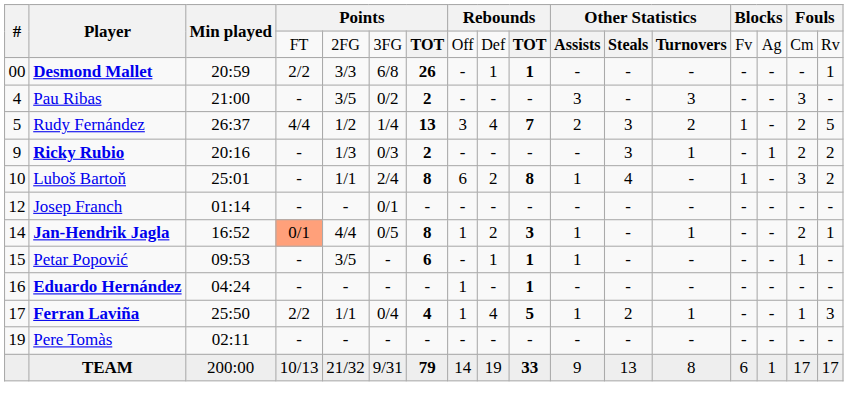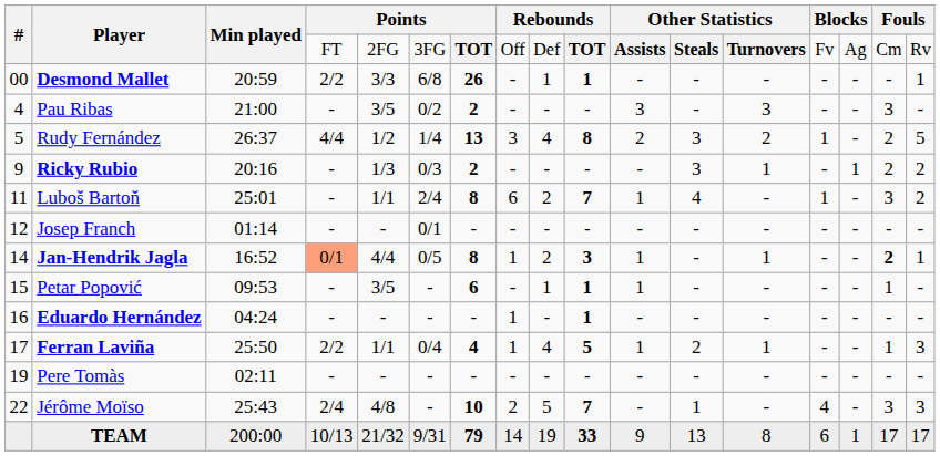 <table class="wikitable">
 <tr>
 <th rowspan="2">#</th>
 <th rowspan="2">Player</th>
 <th rowspan="2">Min played</th>
 <th colspan="4">Points</th>
 <th colspan="3">Rebounds</th>
 <th colspan="3">Other Statistics</th>
 <th colspan="2">Blocks</th>
 <th colspan="2">Fouls</th>
 </tr>
 <tr style="font-size: 95%">
 <td align=center>FT</td>
 <td align=center>2FG</td>
 <td align=center>3FG</td>
 <th align=center>TOT</th>
 <td align=center>Off</td>
 <td align=center>Def</td>
 <th align=center>TOT</th>
 <th align=center>Assists</th>
 <th align=center>Steals</th>
 <th align=center>Turnovers</th>
 <td align=center>Fv</td>
 <td align=center>Ag</td>
 <td align=center>Cm</td>
 <td align=center>Rv</td>
 </tr>
 <tr style="text-align:center;">
 <td>00</td>
 <td align=left><strong> <a href='#'>Desmond Mallet</a></strong></td>
 <td>20:59</td>
 <td>2/2</td>
 <td>3/3</td>
 <td>6/8</td>
 <td><strong>26</strong></td>
 <td>-</td>
 <td>1</td>
 <td><strong>1</strong></td>
 <td>-</td>
 <td>-</td>
 <td>-</td>
 <td>-</td>
 <td>-</td>
 <td>-</td>
 <td>1</td>
 </tr>
 <tr style="text-align:center;">
 <td>4</td>
 <td align=left> <a href='#'>Pau Ribas</a></td>
 <td>21:00</td>
 <td>-</td>
 <td>3/5</td>
 <td>0/2</td>
 <td><strong>2</strong></td>
 <td>-</td>
 <td>-</td>
 <td>-</td>
 <td>3</td>
 <td>-</td>
 <td>3</td>
 <td>-</td>
 <td>-</td>
 <td>3</td>
 <td>-</td>
 </tr>
 <tr style="text-align:center;">
 <td>5</td>
 <td align=left> <a href='#'>Rudy Fernández</a></td>
 <td>26:37</td>
 <td>4/4</td>
 <td>1/2</td>
 <td>1/4</td>
 <td><strong>13</strong></td>
 <td>3</td>
 <td>4</td>
-<td><strong>7</strong></td>
+<td><strong>8</strong></td>
 <td>2</td>
 <td>3</td>
 <td>2</td>
 <td>1</td>
 <td>-</td>
 <td>2</td>
 <td>5</td>
 </tr>
 <tr style="text-align:center;">
 <td>9</td>
 <td align=left><strong> <a href='#'>Ricky Rubio</a></strong></td>
 <td>20:16</td>
 <td>-</td>
 <td>1/3</td>
 <td>0/3</td>
 <td><strong>2</strong></td>
 <td>-</td>
 <td>-</td>
 <td>-</td>
 <td>-</td>
 <td>3</td>
 <td>1</td>
 <td>-</td>
 <td>1</td>
 <td>2</td>
 <td>2</td>
 </tr>
 <tr style="text-align:center;">
-<td>10</td>
+<td>11</td>
 <td align=left> <a href='#'>Luboš Bartoň</a></td>
 <td>25:01</td>
 <td>-</td>
 <td>1/1</td>
 <td>2/4</td>
 <td><strong>8</strong></td>
 <td>6</td>
 <td>2</td>
-<td><strong>8</strong></td>
+<td><strong>7</strong></td>
 <td>1</td>
 <td>4</td>
 <td>-</td>
 <td>1</td>
 <td>-</td>
 <td>3</td>
 <td>2</td>
 </tr>
 <tr style="text-align:center;">
 <td>12</td>
 <td align=left> <a href='#'>Josep Franch</a></td>
 <td>01:14</td>
 <td>-</td>
 <td>-</td>
 <td>0/1</td>
 <td>-</td>
 <td>-</td>
 <td>-</td>
 <td>-</td>
 <td>-</td>
 <td>-</td>
 <td>-</td>
 <td>-</td>
 <td>-</td>
 <td>-</td>
 <td>-</td>
 </tr>
 <tr style="text-align:center;">
 <td>14</td>
 <td align=left><strong> <a href='#'>Jan-Hendrik Jagla</a></strong></td>
 <td>16:52</td>
 <td style="background: lightsalmon;">0/1</td>
 <td>4/4</td>
 <td>0/5</td>
 <td><strong>8</strong></td>
 <td>1</td>
 <td>2</td>
 <td><strong>3</strong></td>
 <td>1</td>
 <td>-</td>
 <td>1</td>
 <td>-</td>
 <td>-</td>
-<td>2</td>
+<td><strong>2</strong></td>
 <td>1</td>
 </tr>
 <tr style="text-align:center;">
 <td>15</td>
 <td align=left> <a href='#'>Petar Popović</a></td>
 <td>09:53</td>
 <td>-</td>
 <td>3/5</td>
 <td>-</td>
 <td><strong>6</strong></td>
 <td>-</td>
 <td>1</td>
 <td><strong>1</strong></td>
 <td>1</td>
 <td>-</td>
 <td>-</td>
 <td>-</td>
 <td>-</td>
 <td>1</td>
 <td>-</td>
 </tr>
 <tr style="text-align:center;">
 <td>16</td>
 <td align=left><strong> <a href='#'>Eduardo Hernández</a></strong></td>
 <td>04:24</td>
 <td>-</td>
 <td>-</td>
 <td>-</td>
 <td>-</td>
 <td>1</td>
 <td>-</td>
 <td><strong>1</strong></td>
 <td>-</td>
 <td>-</td>
 <td>-</td>
 <td>-</td>
 <td>-</td>
 <td>-</td>
 <td>-</td>
 </tr>
 <tr style="text-align:center;">
 <td>17</td>
 <td align=left><strong> <a href='#'>Ferran Laviña</a></strong></td>
 <td>25:50</td>
 <td>2/2</td>
 <td>1/1</td>
 <td>0/4</td>
 <td><strong>4</strong></td>
 <td>1</td>
 <td>4</td>
 <td><strong>5</strong></td>
 <td>1</td>
 <td>2</td>
 <td>1</td>
 <td>-</td>
 <td>-</td>
 <td>1</td>
 <td>3</td>
 </tr>
 <tr style="text-align:center;">
 <td>19</td>
 <td align=left> <a href='#'>Pere Tomàs</a></td>
 <td>02:11</td>
 <td>-</td>
 <td>-</td>
 <td>-</td>
 <td>-</td>
 <td>-</td>
 <td>-</td>
 <td>-</td>
 <td>-</td>
 <td>-</td>
 <td>-</td>
 <td>-</td>
 <td>-</td>
 <td>-</td>
 <td>-</td>
 </tr>
+<tr style="text-align:center;">
+<td>22</td>
+<td align=left> <a href='#'>Jérôme Moïso</a></td>
+<td>25:43</td>
+<td>2/4</td>
+<td>4/8</td>
+<td>-</td>
+<td><strong>10</strong></td>
+<td>2</td>
+<td>5</td>
+<td><strong>7</strong></td>
+<td>-</td>
+<td>1</td>
+<td>-</td>
+<td>4</td>
+<td>-</td>
+<td>3</td>
+<td>3</td>
+</tr>
 <tr style="text-align:center;" bgcolor=#eeeeee>
 <td></td>
 <td><strong>TEAM</strong></td>
 <td>200:00</td>
 <td>10/13</td>
 <td>21/32</td>
 <td>9/31</td>
 <td><strong>79</strong></td>
 <td>14</td>
 <td>19</td>
 <td><strong>33</strong></td>
 <td>9</td>
 <td>13</td>
 <td>8</td>
 <td>6</td>
 <td>1</td>
 <td>17</td>
 <td>17</td>
 </tr>
 </table>
